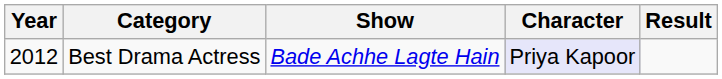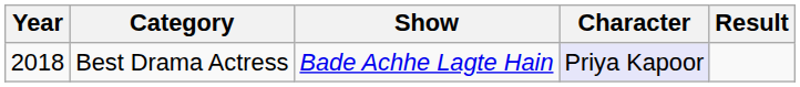 <table class="wikitable sortable">
 <tr>
 <th>Year</th>
 <th>Category</th>
 <th>Show</th>
 <th>Character</th>
 <th>Result</th>
 </tr>
 <tr>
-<td>2012</td>
+<td>2018</td>
 <td>Best Drama Actress</td>
 <td><em><a href='#'>Bade Achhe Lagte Hain</a></em></td>
 <td style="background: lavender;">Priya Kapoor</td>
 <td></td>
 </tr>
 </table>
